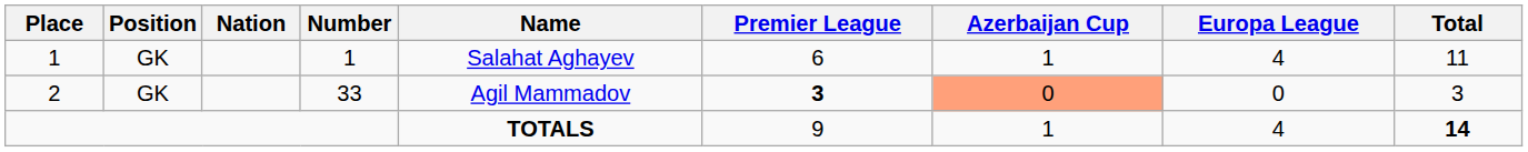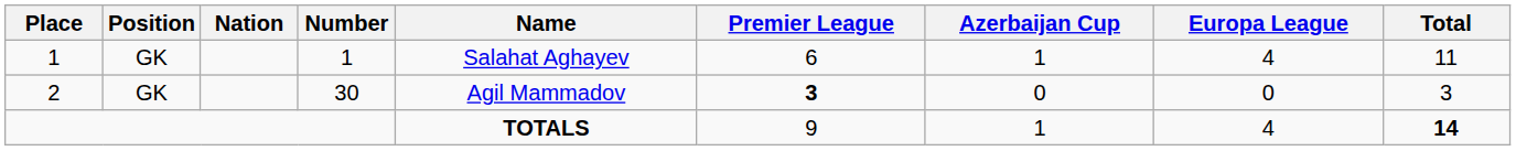 <table class="wikitable" style="font-size: 95%; text-align: center;">
 <tr>
 <th width=60>Place</th>
 <th width=60>Position</th>
 <th width=60>Nation</th>
 <th width=60>Number</th>
 <th width=200>Name</th>
 <th width=150><a href='#'>Premier League</a></th>
 <th width=150><a href='#'>Azerbaijan Cup</a></th>
 <th width=150><a href='#'>Europa League</a></th>
 <th width=80>Total</th>
 </tr>
 <tr>
 <td>1</td>
 <td>GK</td>
 <td></td>
 <td>1</td>
 <td><a href='#'>Salahat Aghayev</a></td>
 <td>6</td>
 <td>1</td>
 <td>4</td>
 <td>11</td>
 </tr>
 <tr>
 <td>2</td>
 <td>GK</td>
 <td></td>
-<td>33</td>
+<td>30</td>
 <td><a href='#'>Agil Mammadov</a></td>
 <td><strong>3</strong></td>
-<td style="background: lightsalmon;">0</td>
+<td>0</td>
 <td>0</td>
 <td>3</td>
 </tr>
 <tr>
 <td colspan="4"></td>
 <td><strong>TOTALS</strong></td>
 <td>9</td>
 <td>1</td>
 <td>4</td>
 <td><strong>14</strong></td>
 </tr>
 </table>
